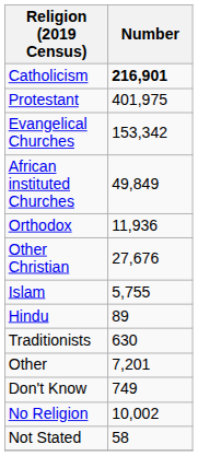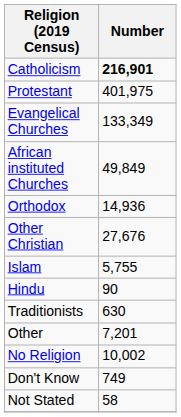 <table class="wikitable">
 <tr>
 <th style="width:100px;">Religion (2019 Census)</th>
 <th style="width:80px;">Number</th>
 </tr>
 <tr>
 <td><a href='#'>Catholicism</a></td>
 <td><strong>216,901</strong></td>
 </tr>
 <tr>
 <td><a href='#'>Protestant</a></td>
 <td>401,975</td>
 </tr>
 <tr>
 <td><a href='#'>Evangelical Churches</a></td>
-<td>153,342</td>
+<td>133,349</td>
 </tr>
 <tr>
 <td><a href='#'>African instituted Churches</a></td>
 <td>49,849</td>
 </tr>
 <tr>
 <td><a href='#'>Orthodox</a></td>
-<td>11,936</td>
+<td>14,936</td>
 </tr>
 <tr>
 <td><a href='#'>Other Christian</a></td>
 <td>27,676</td>
 </tr>
 <tr>
 <td><a href='#'>Islam</a></td>
 <td>5,755</td>
 </tr>
 <tr>
 <td><a href='#'>Hindu</a></td>
-<td>89</td>
+<td>90</td>
 </tr>
 <tr>
 <td>Traditionists</td>
 <td>630</td>
 </tr>
 <tr>
 <td>Other</td>
 <td>7,201</td>
 </tr>
 <tr>
+<td><a href='#'>No Religion</a></td>
+<td>10,002</td>
+</tr>
+<tr>
 <td>Don't Know</td>
 <td>749</td>
-</tr>
-<tr>
-<td><a href='#'>No Religion</a></td>
-<td>10,002</td>
 </tr>
 <tr>
 <td>Not Stated</td>
 <td>58</td>
 </tr>
 <tr>
 </tr>
 </table>
